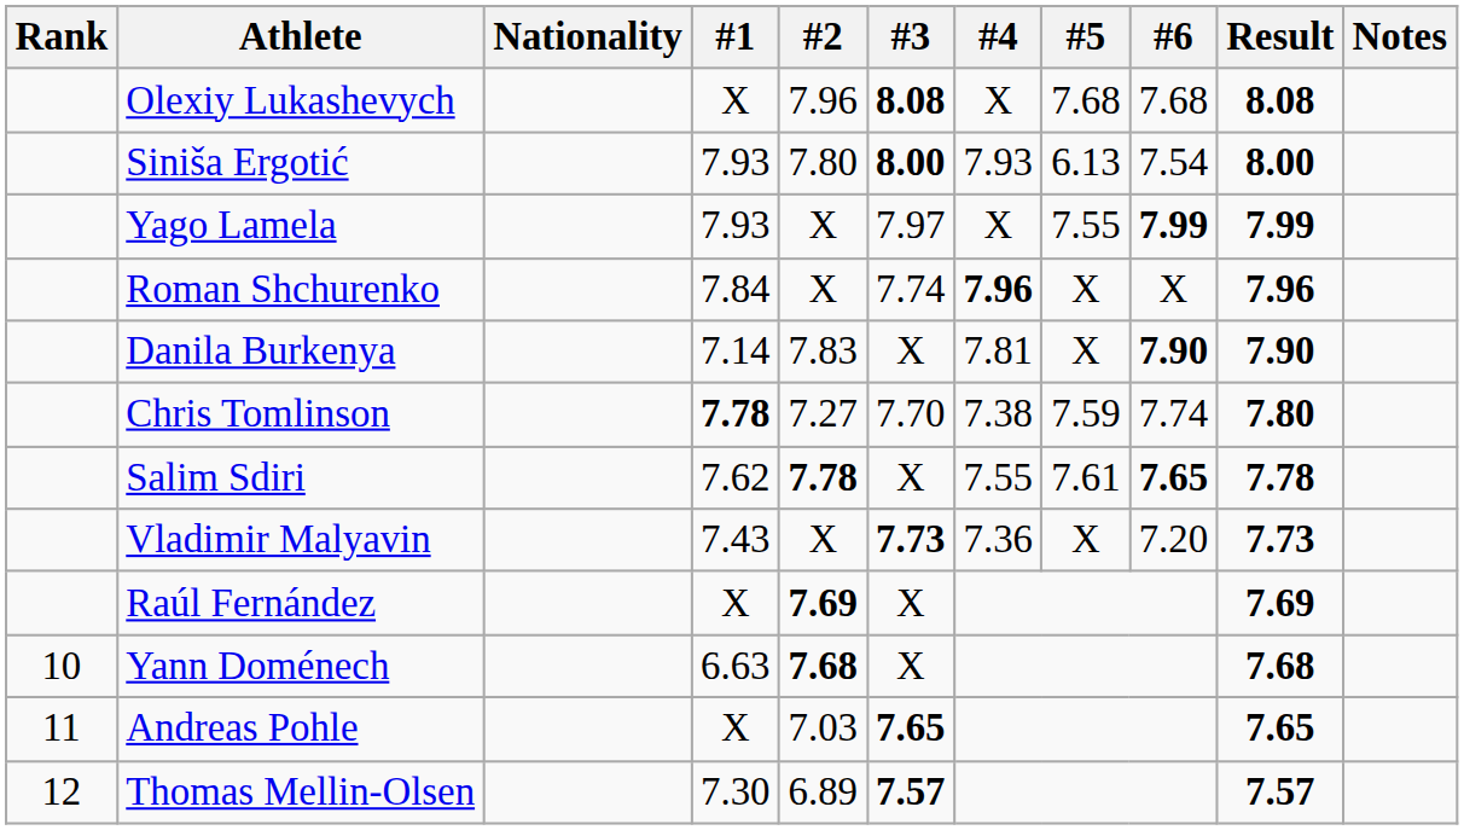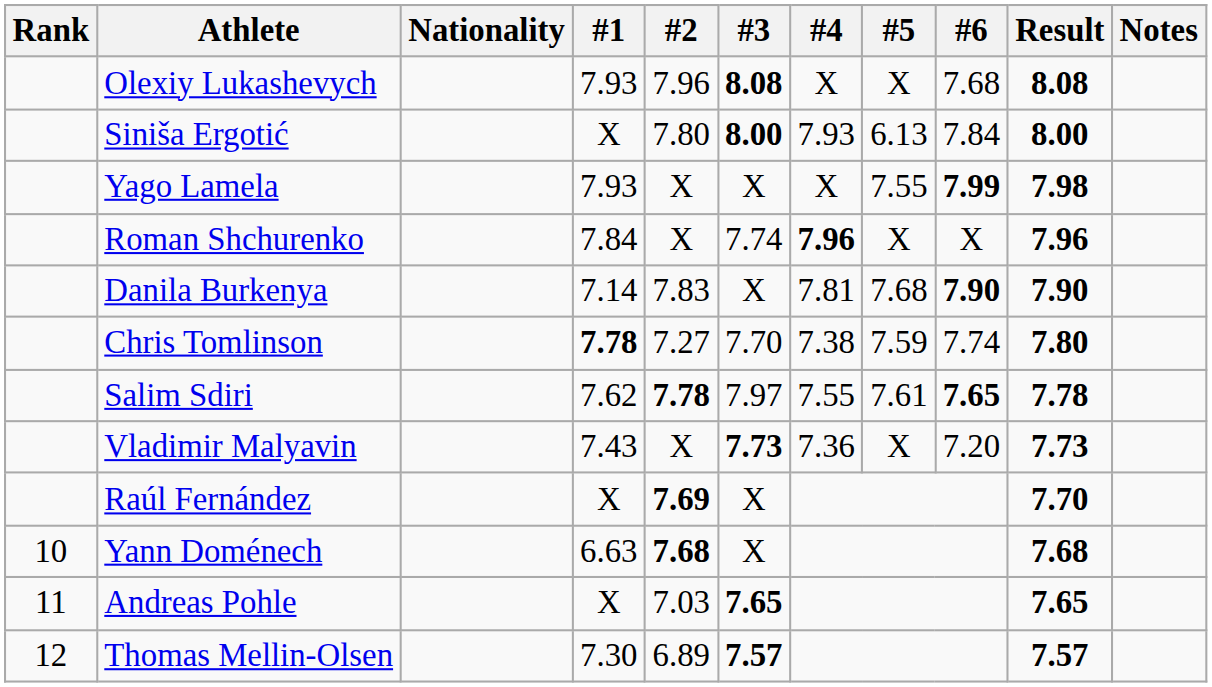 <table class="wikitable sortable" style="text-align:center">
 <tr>
 <th>Rank</th>
 <th>Athlete</th>
 <th>Nationality</th>
 <th>#1</th>
 <th>#2</th>
 <th>#3</th>
 <th>#4</th>
 <th>#5</th>
 <th>#6</th>
 <th>Result</th>
 <th>Notes</th>
 </tr>
 <tr>
 <td></td>
 <td align="left"><a href='#'>Olexiy Lukashevych</a></td>
 <td align=left></td>
-<td>X</td>
+<td>7.93</td>
 <td>7.96</td>
 <td><strong>8.08</strong></td>
 <td>X</td>
-<td>7.68</td>
+<td>X</td>
 <td>7.68</td>
 <td><strong>8.08</strong></td>
 <td></td>
 </tr>
 <tr>
 <td></td>
 <td align="left"><a href='#'>Siniša Ergotić</a></td>
 <td align=left></td>
-<td>7.93</td>
+<td>X</td>
 <td>7.80</td>
 <td><strong>8.00</strong></td>
 <td>7.93</td>
 <td>6.13</td>
-<td>7.54</td>
+<td>7.84</td>
 <td><strong>8.00</strong></td>
 <td></td>
 </tr>
 <tr>
 <td></td>
 <td align="left"><a href='#'>Yago Lamela</a></td>
 <td align=left></td>
 <td>7.93</td>
 <td>X</td>
-<td>7.97</td>
+<td>X</td>
 <td>X</td>
 <td>7.55</td>
 <td><strong>7.99</strong></td>
-<td><strong>7.99</strong></td>
+<td><strong>7.98</strong></td>
 <td></td>
 </tr>
 <tr>
 <td></td>
 <td align="left"><a href='#'>Roman Shchurenko</a></td>
 <td align=left></td>
 <td>7.84</td>
 <td>X</td>
 <td>7.74</td>
 <td><strong>7.96</strong></td>
 <td>X</td>
 <td>X</td>
 <td><strong>7.96</strong></td>
 <td></td>
 </tr>
 <tr>
 <td></td>
 <td align="left"><a href='#'>Danila Burkenya</a></td>
 <td align=left></td>
 <td>7.14</td>
 <td>7.83</td>
 <td>X</td>
 <td>7.81</td>
-<td>X</td>
+<td>7.68</td>
 <td><strong>7.90</strong></td>
 <td><strong>7.90</strong></td>
 <td></td>
 </tr>
 <tr>
 <td></td>
 <td align="left"><a href='#'>Chris Tomlinson</a></td>
 <td align=left></td>
 <td><strong>7.78</strong></td>
 <td>7.27</td>
 <td>7.70</td>
 <td>7.38</td>
 <td>7.59</td>
 <td>7.74</td>
 <td><strong>7.80</strong></td>
 <td></td>
 </tr>
 <tr>
 <td></td>
 <td align="left"><a href='#'>Salim Sdiri</a></td>
 <td align=left></td>
 <td>7.62</td>
 <td><strong>7.78</strong></td>
-<td>X</td>
+<td>7.97</td>
 <td>7.55</td>
 <td>7.61</td>
 <td><strong>7.65</strong></td>
 <td><strong>7.78</strong></td>
 <td></td>
 </tr>
 <tr>
 <td></td>
 <td align="left"><a href='#'>Vladimir Malyavin</a></td>
 <td align=left></td>
 <td>7.43</td>
 <td>X</td>
 <td><strong>7.73</strong></td>
 <td>7.36</td>
 <td>X</td>
 <td>7.20</td>
 <td><strong>7.73</strong></td>
 <td></td>
 </tr>
 <tr>
 <td></td>
 <td align="left"><a href='#'>Raúl Fernández</a></td>
 <td align=left></td>
 <td>X</td>
 <td><strong>7.69</strong></td>
 <td>X</td>
 <td colspan=3></td>
-<td><strong>7.69</strong></td>
+<td><strong>7.70</strong></td>
 <td></td>
 </tr>
 <tr>
 <td>10</td>
 <td align="left"><a href='#'>Yann Doménech</a></td>
 <td align=left></td>
 <td>6.63</td>
 <td><strong>7.68</strong></td>
 <td>X</td>
 <td colspan=3></td>
 <td><strong>7.68</strong></td>
 <td></td>
 </tr>
 <tr>
 <td>11</td>
 <td align="left"><a href='#'>Andreas Pohle</a></td>
 <td align=left></td>
 <td>X</td>
 <td>7.03</td>
 <td><strong>7.65</strong></td>
 <td colspan=3></td>
 <td><strong>7.65</strong></td>
 <td></td>
 </tr>
 <tr>
 <td>12</td>
 <td align="left"><a href='#'>Thomas Mellin-Olsen</a></td>
 <td align=left></td>
 <td>7.30</td>
 <td>6.89</td>
 <td><strong>7.57</strong></td>
 <td colspan=3></td>
 <td><strong>7.57</strong></td>
 <td></td>
 </tr>
 </table>
